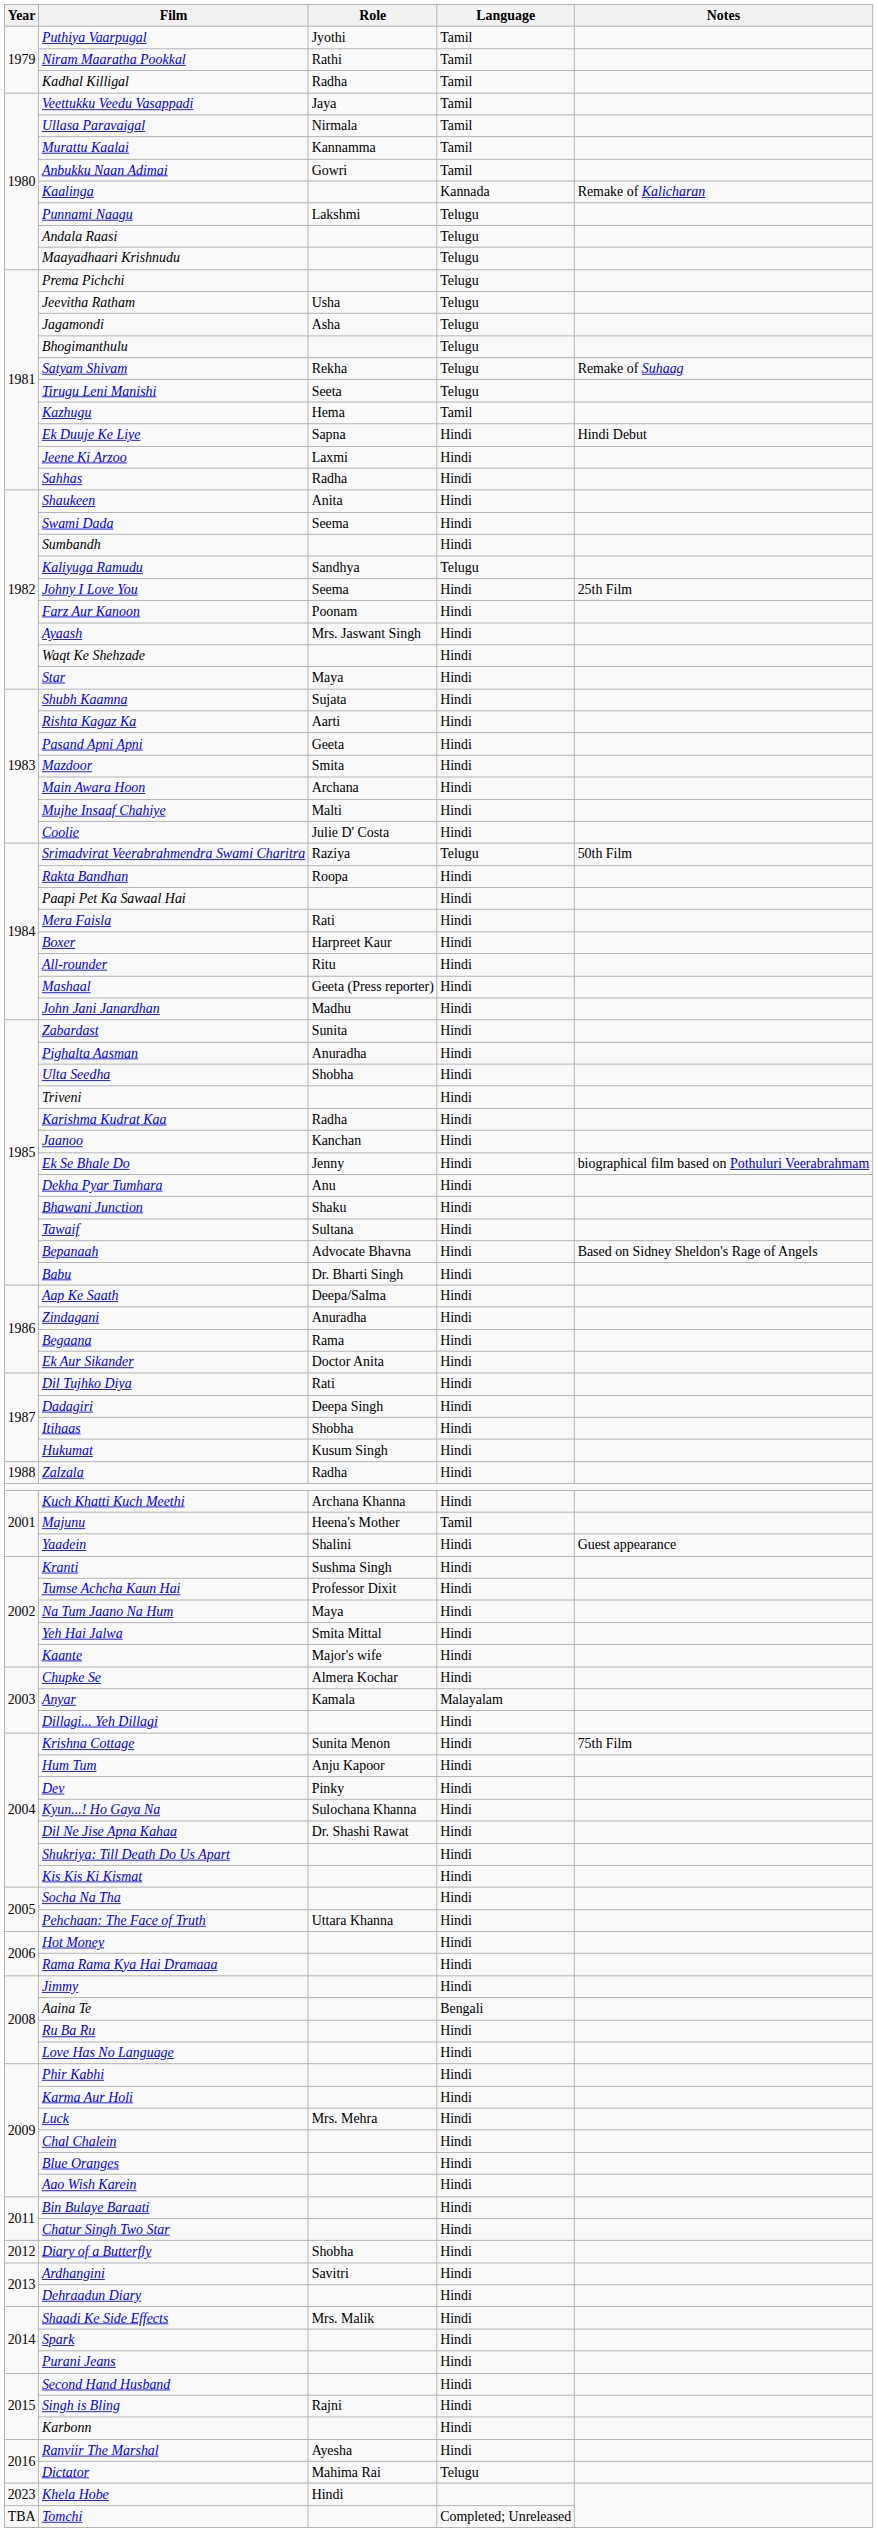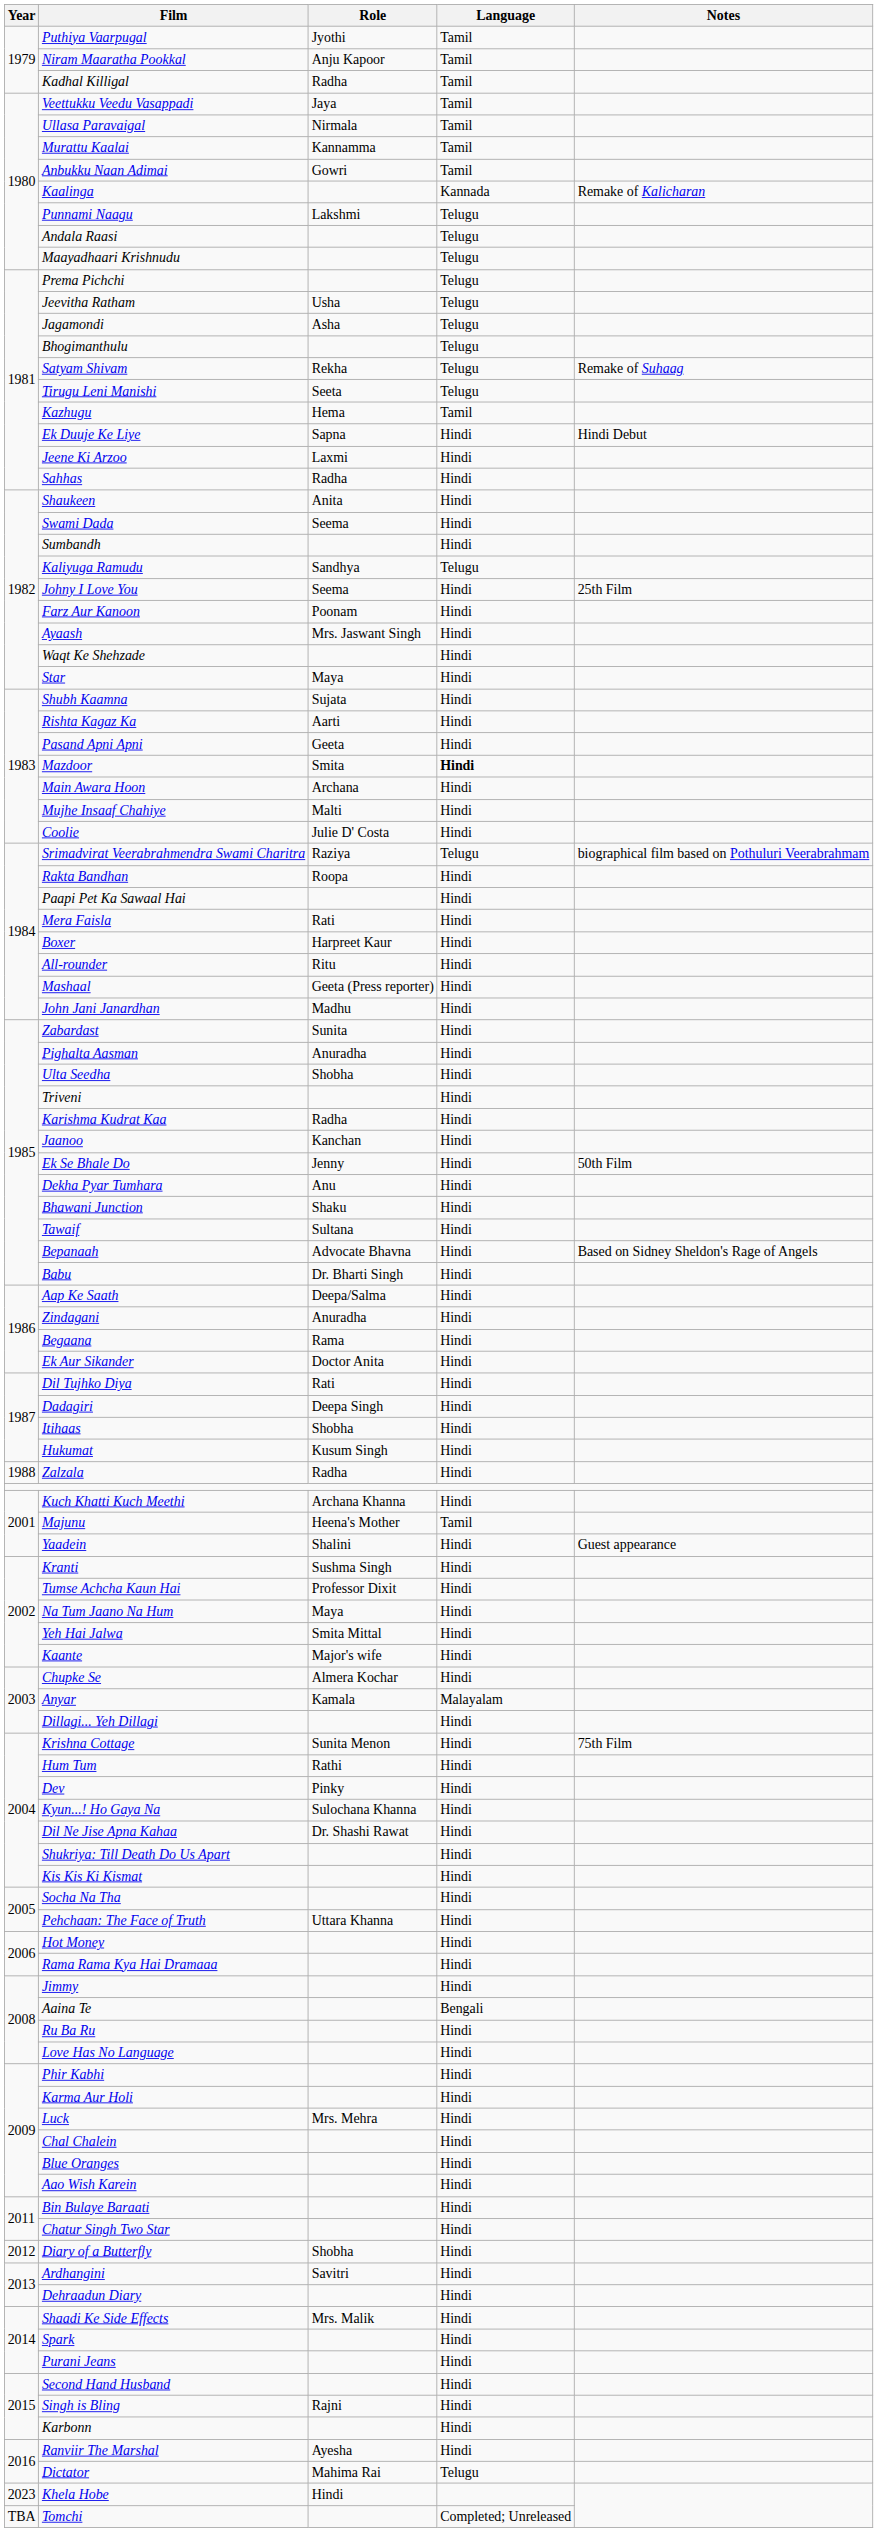 <table class="wikitable sortable">
 <tr>
 <th>Year</th>
 <th>Film</th>
 <th>Role</th>
 <th>Language</th>
 <th>Notes</th>
 </tr>
 <tr>
 <td rowspan="3">1979</td>
 <td><em><a href='#'>Puthiya Vaarpugal</a></em></td>
 <td>Jyothi</td>
 <td>Tamil</td>
 <td></td>
 </tr>
 <tr>
 <td><em><a href='#'>Niram Maaratha Pookkal</a></em></td>
-<td>Rathi</td>
+<td>Anju Kapoor</td>
 <td>Tamil</td>
 <td></td>
 </tr>
 <tr>
 <td><em>Kadhal Killigal</em></td>
 <td>Radha</td>
 <td>Tamil</td>
 <td></td>
 </tr>
 <tr>
 <td rowspan="8">1980</td>
 <td><em><a href='#'>Veettukku Veedu Vasappadi</a></em></td>
 <td>Jaya</td>
 <td>Tamil</td>
 <td></td>
 </tr>
 <tr>
 <td><em><a href='#'>Ullasa Paravaigal</a></em></td>
 <td>Nirmala</td>
 <td>Tamil</td>
 <td></td>
 </tr>
 <tr>
 <td><em><a href='#'>Murattu Kaalai</a></em></td>
 <td>Kannamma</td>
 <td>Tamil</td>
 <td></td>
 </tr>
 <tr>
 <td><em><a href='#'>Anbukku Naan Adimai</a></em></td>
 <td>Gowri</td>
 <td>Tamil</td>
 <td></td>
 </tr>
 <tr>
 <td><em><a href='#'>Kaalinga</a></em></td>
 <td></td>
 <td>Kannada</td>
 <td>Remake of <em><a href='#'>Kalicharan</a></em></td>
 </tr>
 <tr>
 <td><em><a href='#'>Punnami Naagu</a></em></td>
 <td>Lakshmi</td>
 <td>Telugu</td>
 <td></td>
 </tr>
 <tr>
 <td><em>Andala Raasi</em></td>
 <td></td>
 <td>Telugu</td>
 <td></td>
 </tr>
 <tr>
 <td><em>Maayadhaari Krishnudu</em></td>
 <td></td>
 <td>Telugu</td>
 <td></td>
 </tr>
 <tr>
 <td rowspan="10">1981</td>
 <td><em>Prema Pichchi</em></td>
 <td></td>
 <td>Telugu</td>
 <td></td>
 </tr>
 <tr>
 <td><em>Jeevitha Ratham</em></td>
 <td>Usha</td>
 <td>Telugu</td>
 <td></td>
 </tr>
 <tr>
 <td><em>Jagamondi</em></td>
 <td>Asha</td>
 <td>Telugu</td>
 <td></td>
 </tr>
 <tr>
 <td><em>Bhogimanthulu</em></td>
 <td></td>
 <td>Telugu</td>
 <td></td>
 </tr>
 <tr>
 <td><em><a href='#'>Satyam Shivam</a></em></td>
 <td>Rekha</td>
 <td>Telugu</td>
 <td>Remake of <em><a href='#'>Suhaag</a></em></td>
 </tr>
 <tr>
 <td><em><a href='#'>Tirugu Leni Manishi</a></em></td>
 <td>Seeta</td>
 <td>Telugu</td>
 <td></td>
 </tr>
 <tr>
 <td><em><a href='#'>Kazhugu</a></em></td>
 <td>Hema</td>
 <td>Tamil</td>
 <td></td>
 </tr>
 <tr>
 <td><em><a href='#'>Ek Duuje Ke Liye</a></em></td>
 <td>Sapna</td>
 <td>Hindi</td>
 <td>Hindi Debut</td>
 </tr>
 <tr>
 <td><em><a href='#'>Jeene Ki Arzoo</a></em></td>
 <td>Laxmi</td>
 <td>Hindi</td>
 <td></td>
 </tr>
 <tr>
 <td><em><a href='#'>Sahhas</a></em></td>
 <td>Radha</td>
 <td>Hindi</td>
 <td></td>
 </tr>
 <tr>
 <td rowspan="9">1982</td>
 <td><em><a href='#'>Shaukeen</a></em></td>
 <td>Anita</td>
 <td>Hindi</td>
 <td></td>
 </tr>
 <tr>
 <td><em><a href='#'>Swami Dada</a></em></td>
 <td>Seema</td>
 <td>Hindi</td>
 <td></td>
 </tr>
 <tr>
 <td><em>Sumbandh</em></td>
 <td></td>
 <td>Hindi</td>
 <td></td>
 </tr>
 <tr>
 <td><em><a href='#'>Kaliyuga Ramudu</a></em></td>
 <td>Sandhya</td>
 <td>Telugu</td>
 <td></td>
 </tr>
 <tr>
 <td><em><a href='#'>Johny I Love You</a></em></td>
 <td>Seema</td>
 <td>Hindi</td>
 <td>25th Film</td>
 </tr>
 <tr>
 <td><em><a href='#'>Farz Aur Kanoon</a></em></td>
 <td>Poonam</td>
 <td>Hindi</td>
 <td></td>
 </tr>
 <tr>
 <td><em><a href='#'>Ayaash</a></em></td>
 <td>Mrs. Jaswant Singh</td>
 <td>Hindi</td>
 <td></td>
 </tr>
 <tr>
 <td><em>Waqt Ke Shehzade</em></td>
 <td></td>
 <td>Hindi</td>
 <td></td>
 </tr>
 <tr>
 <td><em><a href='#'>Star</a></em></td>
 <td>Maya</td>
 <td>Hindi</td>
 <td></td>
 </tr>
 <tr>
 <td rowspan="7">1983</td>
 <td><em><a href='#'>Shubh Kaamna</a></em></td>
 <td>Sujata</td>
 <td>Hindi</td>
 <td></td>
 </tr>
 <tr>
 <td><em><a href='#'>Rishta Kagaz Ka</a></em></td>
 <td>Aarti</td>
 <td>Hindi</td>
 <td></td>
 </tr>
 <tr>
 <td><em><a href='#'>Pasand Apni Apni</a></em></td>
 <td>Geeta</td>
 <td>Hindi</td>
 <td></td>
 </tr>
 <tr>
 <td><em><a href='#'>Mazdoor</a></em></td>
 <td>Smita</td>
-<td>Hindi</td>
+<td><strong>Hindi</strong></td>
 <td></td>
 </tr>
 <tr>
 <td><em><a href='#'>Main Awara Hoon</a></em></td>
 <td>Archana</td>
 <td>Hindi</td>
 <td></td>
 </tr>
 <tr>
 <td><em><a href='#'>Mujhe Insaaf Chahiye</a></em></td>
 <td>Malti</td>
 <td>Hindi</td>
 <td></td>
 </tr>
 <tr>
 <td><em><a href='#'>Coolie</a></em></td>
 <td>Julie D' Costa</td>
 <td>Hindi</td>
 <td></td>
 </tr>
 <tr>
 <td rowspan="8">1984</td>
 <td><em><a href='#'>Srimadvirat Veerabrahmendra Swami Charitra</a></em></td>
 <td>Raziya</td>
 <td>Telugu</td>
-<td>50th Film</td>
+<td>biographical film based on <a href='#'>Pothuluri Veerabrahmam</a></td>
 </tr>
 <tr>
 <td><em><a href='#'>Rakta Bandhan</a></em></td>
 <td>Roopa</td>
 <td>Hindi</td>
 <td></td>
 </tr>
 <tr>
 <td><em>Paapi Pet Ka Sawaal Hai</em></td>
 <td></td>
 <td>Hindi</td>
 <td></td>
 </tr>
 <tr>
 <td><em><a href='#'>Mera Faisla</a></em></td>
 <td>Rati</td>
 <td>Hindi</td>
 <td></td>
 </tr>
 <tr>
 <td><em><a href='#'>Boxer</a></em></td>
 <td>Harpreet Kaur</td>
 <td>Hindi</td>
 <td></td>
 </tr>
 <tr>
 <td><em><a href='#'>All-rounder</a></em></td>
 <td>Ritu</td>
 <td>Hindi</td>
 <td></td>
 </tr>
 <tr>
 <td><em><a href='#'>Mashaal</a></em></td>
 <td>Geeta (Press reporter)</td>
 <td>Hindi</td>
 <td></td>
 </tr>
 <tr>
 <td><em><a href='#'>John Jani Janardhan</a></em></td>
 <td>Madhu</td>
 <td>Hindi</td>
 <td></td>
 </tr>
 <tr>
 <td rowspan="12">1985</td>
 <td><em><a href='#'>Zabardast</a></em></td>
 <td>Sunita</td>
 <td>Hindi</td>
 <td></td>
 </tr>
 <tr>
 <td><em><a href='#'>Pighalta Aasman</a></em></td>
 <td>Anuradha</td>
 <td>Hindi</td>
 <td></td>
 </tr>
 <tr>
 <td><em><a href='#'>Ulta Seedha</a></em></td>
 <td>Shobha</td>
 <td>Hindi</td>
 <td></td>
 </tr>
 <tr>
 <td><em>Triveni</em></td>
 <td></td>
 <td>Hindi</td>
 <td></td>
 </tr>
 <tr>
 <td><em><a href='#'>Karishma Kudrat Kaa</a></em></td>
 <td>Radha</td>
 <td>Hindi</td>
 <td></td>
 </tr>
 <tr>
 <td><em><a href='#'>Jaanoo</a></em></td>
 <td>Kanchan</td>
 <td>Hindi</td>
 <td></td>
 </tr>
 <tr>
 <td><em><a href='#'>Ek Se Bhale Do</a></em></td>
 <td>Jenny</td>
 <td>Hindi</td>
-<td>biographical film based on <a href='#'>Pothuluri Veerabrahmam</a></td>
+<td>50th Film</td>
 </tr>
 <tr>
 <td><em><a href='#'>Dekha Pyar Tumhara</a></em></td>
 <td>Anu</td>
 <td>Hindi</td>
 <td></td>
 </tr>
 <tr>
 <td><em><a href='#'>Bhawani Junction</a></em></td>
 <td>Shaku</td>
 <td>Hindi</td>
 <td></td>
 </tr>
 <tr>
 <td><em><a href='#'>Tawaif</a></em></td>
 <td>Sultana</td>
 <td>Hindi</td>
 <td></td>
 </tr>
 <tr>
 <td><em><a href='#'>Bepanaah</a></em></td>
 <td>Advocate Bhavna</td>
 <td>Hindi</td>
 <td>Based on Sidney Sheldon's Rage of Angels</td>
 </tr>
 <tr>
 <td><em><a href='#'>Babu</a></em></td>
 <td>Dr. Bharti Singh</td>
 <td>Hindi</td>
 <td></td>
 </tr>
 <tr>
 <td rowspan="4">1986</td>
 <td><em><a href='#'>Aap Ke Saath</a></em></td>
 <td>Deepa/Salma</td>
 <td>Hindi</td>
 <td></td>
 </tr>
 <tr>
 <td><em><a href='#'>Zindagani</a></em></td>
 <td>Anuradha</td>
 <td>Hindi</td>
 <td></td>
 </tr>
 <tr>
 <td><em><a href='#'>Begaana</a></em></td>
 <td>Rama</td>
 <td>Hindi</td>
 <td></td>
 </tr>
 <tr>
 <td><em><a href='#'>Ek Aur Sikander</a></em></td>
 <td>Doctor Anita</td>
 <td>Hindi</td>
 <td></td>
 </tr>
 <tr>
 <td rowspan="4">1987</td>
 <td><em><a href='#'>Dil Tujhko Diya</a></em></td>
 <td>Rati</td>
 <td>Hindi</td>
 <td></td>
 </tr>
 <tr>
 <td><em><a href='#'>Dadagiri</a></em></td>
 <td>Deepa Singh</td>
 <td>Hindi</td>
 <td></td>
 </tr>
 <tr>
 <td><em><a href='#'>Itihaas</a></em></td>
 <td>Shobha</td>
 <td>Hindi</td>
 <td></td>
 </tr>
 <tr>
 <td><em><a href='#'>Hukumat</a></em></td>
 <td>Kusum Singh</td>
 <td>Hindi</td>
 <td></td>
 </tr>
 <tr>
 <td>1988</td>
 <td><em><a href='#'>Zalzala</a></em></td>
 <td>Radha</td>
 <td>Hindi</td>
 <td></td>
 </tr>
 <tr>
 <td colspan="5"></td>
 </tr>
 <tr>
 <td rowspan="3">2001</td>
 <td><em><a href='#'>Kuch Khatti Kuch Meethi</a></em></td>
 <td>Archana Khanna</td>
 <td>Hindi</td>
 <td></td>
 </tr>
 <tr>
 <td><em><a href='#'>Majunu</a></em></td>
 <td>Heena's Mother</td>
 <td>Tamil</td>
 <td></td>
 </tr>
 <tr>
 <td><em><a href='#'>Yaadein</a></em></td>
 <td>Shalini</td>
 <td>Hindi</td>
 <td>Guest appearance</td>
 </tr>
 <tr>
 <td rowspan="5">2002</td>
 <td><em><a href='#'>Kranti</a></em></td>
 <td>Sushma Singh</td>
 <td>Hindi</td>
 <td></td>
 </tr>
 <tr>
 <td><em><a href='#'>Tumse Achcha Kaun Hai</a></em></td>
 <td>Professor Dixit</td>
 <td>Hindi</td>
 <td></td>
 </tr>
 <tr>
 <td><em><a href='#'>Na Tum Jaano Na Hum</a></em></td>
 <td>Maya</td>
 <td>Hindi</td>
 <td></td>
 </tr>
 <tr>
 <td><em><a href='#'>Yeh Hai Jalwa</a></em></td>
 <td>Smita Mittal</td>
 <td>Hindi</td>
 <td></td>
 </tr>
 <tr>
 <td><em><a href='#'>Kaante</a></em></td>
 <td>Major's wife</td>
 <td>Hindi</td>
 <td></td>
 </tr>
 <tr>
 <td rowspan="3">2003</td>
 <td><em><a href='#'>Chupke Se</a></em></td>
 <td>Almera Kochar</td>
 <td>Hindi</td>
 <td></td>
 </tr>
 <tr>
 <td><em><a href='#'>Anyar</a></em></td>
 <td>Kamala</td>
 <td>Malayalam</td>
 <td></td>
 </tr>
 <tr>
 <td><em><a href='#'>Dillagi... Yeh Dillagi</a></em></td>
 <td></td>
 <td>Hindi</td>
 <td></td>
 </tr>
 <tr>
 <td rowspan="7">2004</td>
 <td><em><a href='#'>Krishna Cottage</a></em></td>
 <td>Sunita Menon</td>
 <td>Hindi</td>
 <td>75th Film</td>
 </tr>
 <tr>
 <td><em><a href='#'>Hum Tum</a></em></td>
-<td>Anju Kapoor</td>
+<td>Rathi</td>
 <td>Hindi</td>
 <td></td>
 </tr>
 <tr>
 <td><em><a href='#'>Dev</a></em></td>
 <td>Pinky</td>
 <td>Hindi</td>
 <td></td>
 </tr>
 <tr>
 <td><em><a href='#'>Kyun...! Ho Gaya Na</a></em></td>
 <td>Sulochana Khanna</td>
 <td>Hindi</td>
 <td></td>
 </tr>
 <tr>
 <td><em><a href='#'>Dil Ne Jise Apna Kahaa</a></em></td>
 <td>Dr. Shashi Rawat</td>
 <td>Hindi</td>
 <td></td>
 </tr>
 <tr>
 <td><em><a href='#'>Shukriya: Till Death Do Us Apart</a></em></td>
 <td></td>
 <td>Hindi</td>
 <td></td>
 </tr>
 <tr>
 <td><em><a href='#'>Kis Kis Ki Kismat</a></em></td>
 <td></td>
 <td>Hindi</td>
 <td></td>
 </tr>
 <tr>
 <td rowspan="2">2005</td>
 <td><em><a href='#'>Socha Na Tha</a></em></td>
 <td></td>
 <td>Hindi</td>
 <td></td>
 </tr>
 <tr>
 <td><em><a href='#'>Pehchaan: The Face of Truth</a></em></td>
 <td>Uttara Khanna</td>
 <td>Hindi</td>
 <td></td>
 </tr>
 <tr>
 <td rowspan="2">2006</td>
 <td><em><a href='#'>Hot Money</a></em></td>
 <td></td>
 <td>Hindi</td>
 <td></td>
 </tr>
 <tr>
 <td><em><a href='#'>Rama Rama Kya Hai Dramaaa</a></em></td>
 <td></td>
 <td>Hindi</td>
 <td></td>
 </tr>
 <tr>
 <td rowspan="4">2008</td>
 <td><em><a href='#'>Jimmy</a></em></td>
 <td></td>
 <td>Hindi</td>
 <td></td>
 </tr>
 <tr>
 <td><em>Aaina Te</em></td>
 <td></td>
 <td>Bengali</td>
 <td></td>
 </tr>
 <tr>
 <td><em><a href='#'>Ru Ba Ru</a></em></td>
 <td></td>
 <td>Hindi</td>
 <td></td>
 </tr>
 <tr>
 <td><em><a href='#'>Love Has No Language</a></em></td>
 <td></td>
 <td>Hindi</td>
 <td></td>
 </tr>
 <tr>
 <td rowspan="6">2009</td>
 <td><em><a href='#'>Phir Kabhi</a></em></td>
 <td></td>
 <td>Hindi</td>
 <td></td>
 </tr>
 <tr>
 <td><em><a href='#'>Karma Aur Holi</a></em></td>
 <td></td>
 <td>Hindi</td>
 <td></td>
 </tr>
 <tr>
 <td><em><a href='#'>Luck</a></em></td>
 <td>Mrs. Mehra</td>
 <td>Hindi</td>
 <td></td>
 </tr>
 <tr>
 <td><em><a href='#'>Chal Chalein</a></em></td>
 <td></td>
 <td>Hindi</td>
 <td></td>
 </tr>
 <tr>
 <td><em><a href='#'>Blue Oranges</a></em></td>
 <td></td>
 <td>Hindi</td>
 <td></td>
 </tr>
 <tr>
 <td><em><a href='#'>Aao Wish Karein</a></em></td>
 <td></td>
 <td>Hindi</td>
 <td></td>
 </tr>
 <tr>
 <td rowspan="2">2011</td>
 <td><em><a href='#'>Bin Bulaye Baraati</a></em></td>
 <td></td>
 <td>Hindi</td>
 <td></td>
 </tr>
 <tr>
 <td><em><a href='#'>Chatur Singh Two Star</a></em></td>
 <td></td>
 <td>Hindi</td>
 <td></td>
 </tr>
 <tr>
 <td>2012</td>
 <td><em><a href='#'>Diary of a Butterfly</a></em></td>
 <td>Shobha</td>
 <td>Hindi</td>
 <td></td>
 </tr>
 <tr>
 <td rowspan=2>2013</td>
 <td><em><a href='#'>Ardhangini</a></em></td>
 <td>Savitri</td>
 <td>Hindi</td>
 <td></td>
 </tr>
 <tr>
 <td><em><a href='#'>Dehraadun Diary</a></em></td>
 <td></td>
 <td>Hindi</td>
 <td></td>
 </tr>
 <tr>
 <td rowspan="3">2014</td>
 <td><em><a href='#'>Shaadi Ke Side Effects</a></em></td>
 <td>Mrs. Malik</td>
 <td>Hindi</td>
 <td></td>
 </tr>
 <tr>
 <td><em><a href='#'>Spark</a></em></td>
 <td></td>
 <td>Hindi</td>
 <td></td>
 </tr>
 <tr>
 <td><em><a href='#'>Purani Jeans</a></em></td>
 <td></td>
 <td>Hindi</td>
 <td></td>
 </tr>
 <tr>
 <td rowspan="3">2015</td>
 <td><em><a href='#'>Second Hand Husband</a></em></td>
 <td></td>
 <td>Hindi</td>
 <td></td>
 </tr>
 <tr>
 <td><em><a href='#'>Singh is Bling</a></em></td>
 <td>Rajni</td>
 <td>Hindi</td>
 <td></td>
 </tr>
 <tr>
 <td><em>Karbonn</em></td>
 <td></td>
 <td>Hindi</td>
 <td></td>
 </tr>
 <tr>
 <td rowspan="2">2016</td>
 <td><em><a href='#'>Ranviir The Marshal</a></em></td>
 <td>Ayesha</td>
 <td>Hindi</td>
 <td></td>
 </tr>
 <tr>
 <td><em><a href='#'>Dictator</a></em></td>
 <td>Mahima Rai</td>
 <td>Telugu</td>
 <td></td>
 </tr>
 <tr>
 <td>2023</td>
 <td><em><a href='#'>Khela Hobe</a></em></td>
 <td>Hindi</td>
 <td></td>
 </tr>
 <tr>
 <td>TBA</td>
 <td><em><a href='#'>Tomchi</a></em></td>
 <td></td>
 <td>Completed; Unreleased</td>
 </tr>
 </table>
